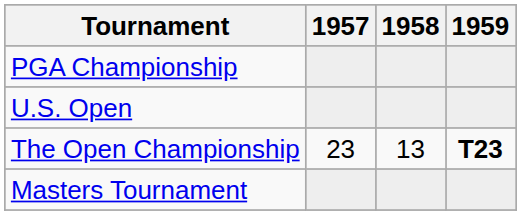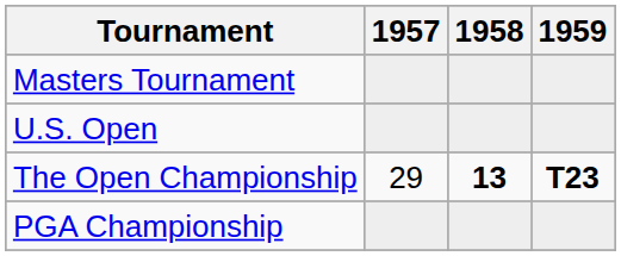 <table class="wikitable" style="font-size:95%;text-align:center;">
 <tr>
 <th>Tournament</th>
 <th>1957</th>
 <th>1958</th>
 <th>1959</th>
 </tr>
 <tr>
-<td align=left><a href='#'>PGA Championship</a></td>
+<td align=left><a href='#'>Masters Tournament</a></td>
 <td style="background:#eeeeee;"></td>
 <td style="background:#eeeeee;"></td>
 <td style="background:#eeeeee;"></td>
 </tr>
 <tr>
 <td align=left><a href='#'>U.S. Open</a></td>
 <td style="background:#eeeeee;"></td>
 <td style="background:#eeeeee;"></td>
 <td style="background:#eeeeee;"></td>
 </tr>
 <tr>
 <td align=left><a href='#'>The Open Championship</a></td>
-<td>23</td>
-<td>13</td>
+<td>29</td>
+<td><strong>13</strong></td>
 <td><strong>T23</strong></td>
 </tr>
 <tr>
-<td align=left><a href='#'>Masters Tournament</a></td>
+<td align=left><a href='#'>PGA Championship</a></td>
 <td style="background:#eeeeee;"></td>
 <td style="background:#eeeeee;"></td>
 <td style="background:#eeeeee;"></td>
 </tr>
 </table>
